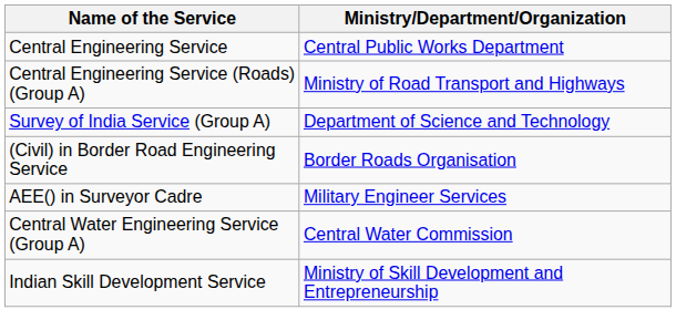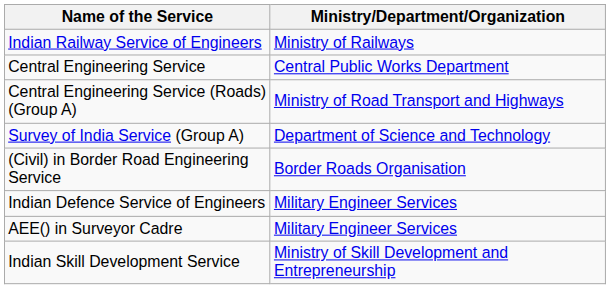 <table class="wikitable">
 <tr>
 <th>Name of the Service</th>
 <th>Ministry/Department/Organization</th>
+</tr>
+<tr>
+<td><a href='#'>Indian Railway Service of Engineers</a></td>
+<td><a href='#'>Ministry of Railways</a></td>
 </tr>
 <tr>
 <td>Central Engineering Service</td>
 <td><a href='#'>Central Public Works Department</a></td>
 </tr>
 <tr>
 <td>Central Engineering Service (Roads) (Group A)</td>
 <td><a href='#'>Ministry of Road Transport and Highways</a></td>
 </tr>
 <tr>
 <td><a href='#'>Survey of India Service</a> (Group A)</td>
 <td><a href='#'>Department of Science and Technology</a></td>
 </tr>
 <tr>
 <td>(Civil) in Border Road Engineering Service</td>
 <td><a href='#'>Border Roads Organisation</a></td>
 </tr>
 <tr>
-<td>AEE() in  Surveyor Cadre</td>
+<td>Indian Defence Service of Engineers</td>
 <td><a href='#'>Military Engineer Services</a></td>
 </tr>
 <tr>
-<td>Central Water Engineering Service (Group A)</td>
-<td><a href='#'>Central Water Commission</a></td>
+<td>AEE() in  Surveyor Cadre</td>
+<td><a href='#'>Military Engineer Services</a></td>
 </tr>
 <tr>
 <td>Indian Skill Development Service</td>
 <td><a href='#'>Ministry of Skill Development and Entrepreneurship</a></td>
 </tr>
 </table>
